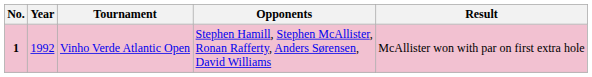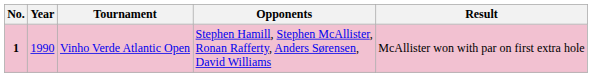 <table class="wikitable" style="font-size:95%;">
 <tr>
 <th>No.</th>
 <th>Year</th>
 <th>Tournament</th>
 <th>Opponents</th>
 <th>Result</th>
 </tr>
 <tr style="background:#F2C1D1;">
 <td align=center><strong>1</strong></td>
-<td><a href='#'>1992</a></td>
+<td><a href='#'>1990</a></td>
 <td><a href='#'>Vinho Verde Atlantic Open</a></td>
 <td> <a href='#'>Stephen Hamill</a>,  <a href='#'>Stephen McAllister</a>,<br> <a href='#'>Ronan Rafferty</a>,  <a href='#'>Anders Sørensen</a>,<br> <a href='#'>David Williams</a></td>
 <td>McAllister won with par on first extra hole</td>
 </tr>
 </table>
